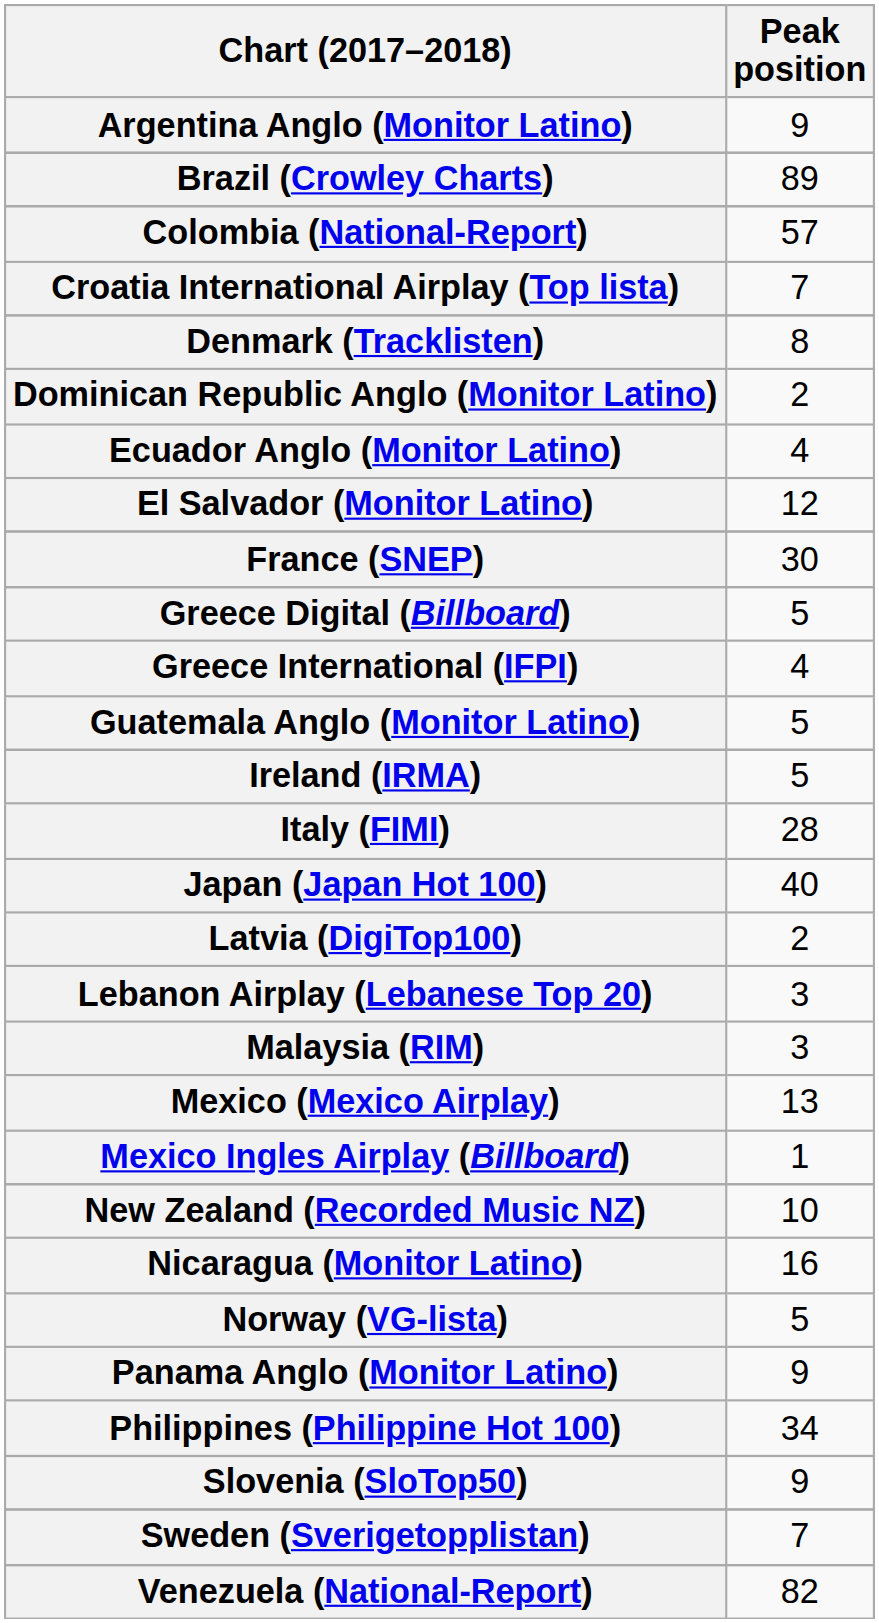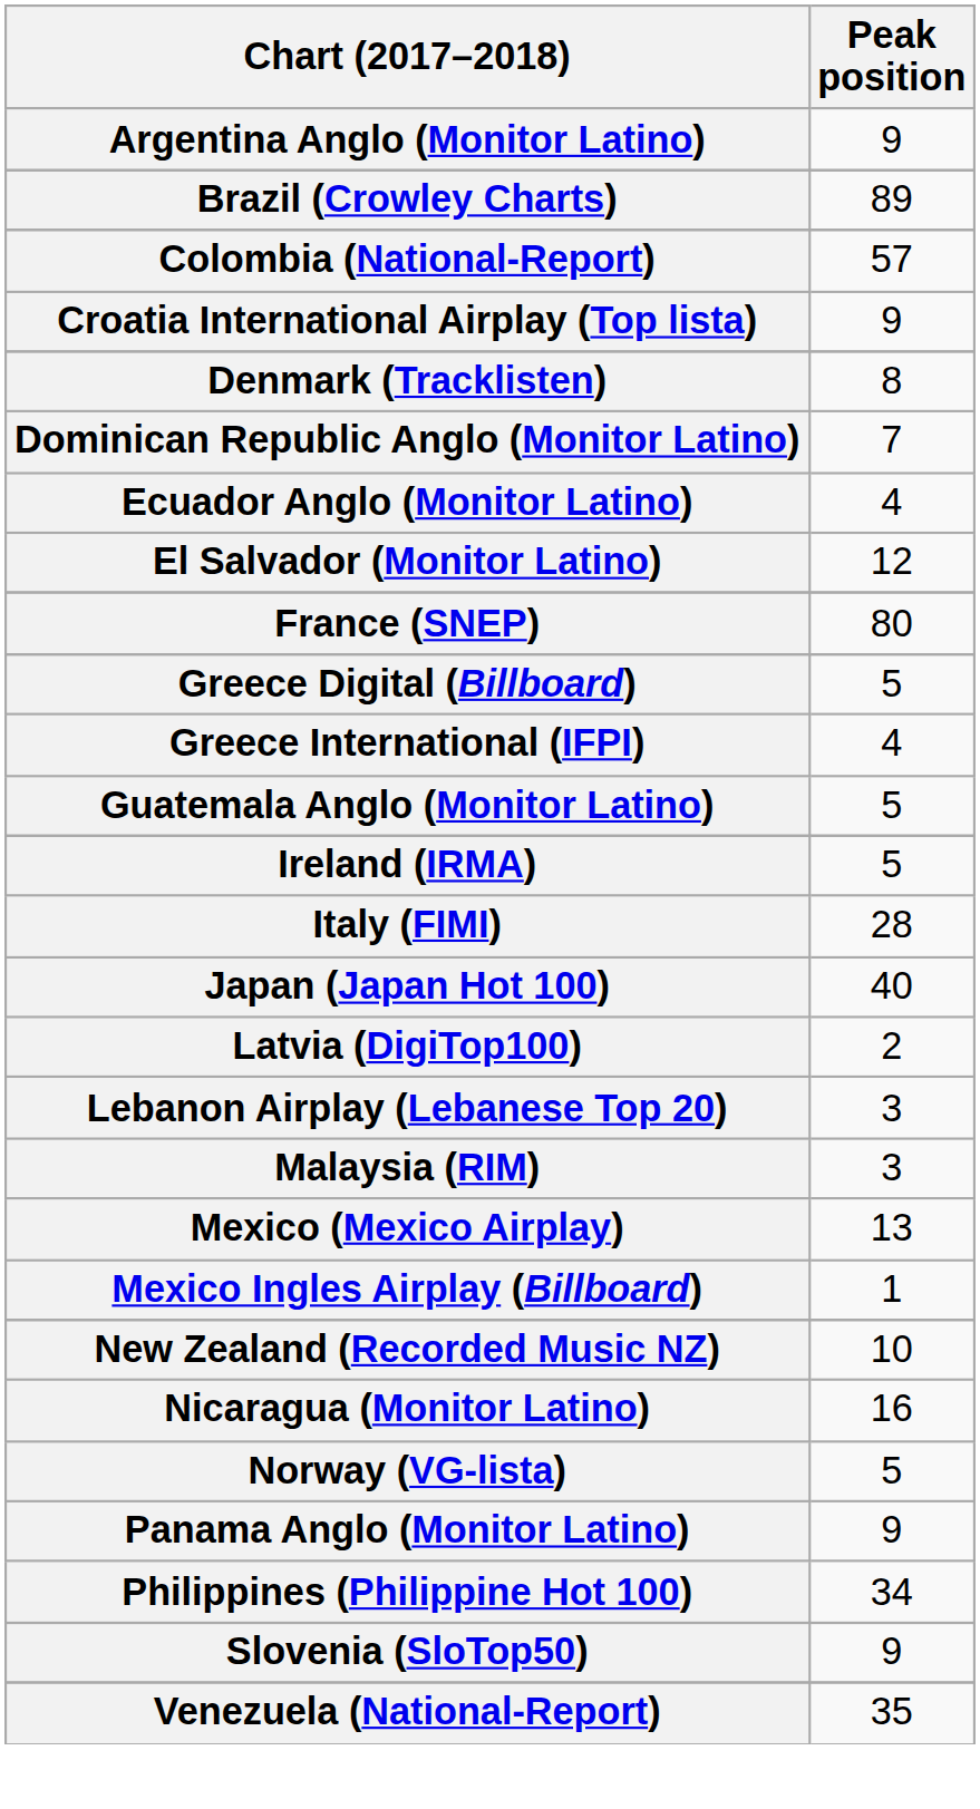 <table class="wikitable sortable plainrowheaders" style="text-align:center">
 <tr>
 <th scope="col">Chart (2017–2018)</th>
 <th scope="col">Peak<br> position</th>
 </tr>
 <tr>
 <th scope="row">Argentina Anglo (<a href='#'>Monitor Latino</a>)</th>
 <td>9</td>
 </tr>
 <tr>
 </tr>
 <tr>
 </tr>
 <tr>
 </tr>
 <tr>
 </tr>
 <tr>
 <th scope="row">Brazil (<a href='#'>Crowley Charts</a>)</th>
 <td>89</td>
 </tr>
 <tr>
 </tr>
 <tr>
 </tr>
 <tr>
 </tr>
 <tr>
 </tr>
 <tr>
 <th scope="row">Colombia (<a href='#'>National-Report</a>)</th>
 <td>57</td>
 </tr>
 <tr>
 <th scope="row">Croatia International Airplay (<a href='#'>Top lista</a>)</th>
-<td>7</td>
+<td>9</td>
 </tr>
 <tr>
 </tr>
 <tr>
 </tr>
 <tr>
 <th scope="row">Denmark (<a href='#'>Tracklisten</a>)</th>
 <td>8</td>
 </tr>
 <tr>
 <th scope="row">Dominican Republic Anglo (<a href='#'>Monitor Latino</a>)</th>
-<td>2</td>
+<td>7</td>
 </tr>
 <tr>
 <th scope="row">Ecuador Anglo (<a href='#'>Monitor Latino</a>)</th>
 <td>4</td>
 </tr>
 <tr>
 <th scope="row">El Salvador (<a href='#'>Monitor Latino</a>)</th>
 <td>12</td>
 </tr>
 <tr>
 </tr>
 <tr>
 <th scope="row">France (<a href='#'>SNEP</a>)</th>
-<td>30</td>
+<td>80</td>
 </tr>
 <tr>
 </tr>
 <tr>
 <th scope="row">Greece Digital (<em><a href='#'>Billboard</a></em>)</th>
 <td>5</td>
 </tr>
 <tr>
 <th scope="row">Greece International (<a href='#'>IFPI</a>)</th>
 <td>4</td>
 </tr>
 <tr>
 <th scope="row">Guatemala Anglo (<a href='#'>Monitor Latino</a>)</th>
 <td>5</td>
 </tr>
 <tr>
 </tr>
 <tr>
 </tr>
 <tr>
 </tr>
 <tr>
 </tr>
 <tr>
 <th scope="row">Ireland (<a href='#'>IRMA</a>)</th>
 <td>5</td>
 </tr>
 <tr>
 <th scope="row">Italy (<a href='#'>FIMI</a>)</th>
 <td>28</td>
 </tr>
 <tr>
 <th scope="row">Japan (<a href='#'>Japan Hot 100</a>)</th>
 <td>40</td>
 </tr>
 <tr>
 <th scope="row">Latvia (<a href='#'>DigiTop100</a>)</th>
 <td>2</td>
 </tr>
 <tr>
 <th scope="row">Lebanon Airplay (<a href='#'>Lebanese Top 20</a>)</th>
 <td>3</td>
 </tr>
 <tr>
 <th scope="row">Malaysia (<a href='#'>RIM</a>)</th>
 <td>3</td>
 </tr>
 <tr>
 <th scope="row">Mexico (<a href='#'>Mexico Airplay</a>)</th>
 <td>13</td>
 </tr>
 <tr>
 <th scope="row"><a href='#'>Mexico Ingles Airplay</a> (<em><a href='#'>Billboard</a></em>)</th>
 <td>1</td>
 </tr>
 <tr>
 </tr>
 <tr>
 </tr>
 <tr>
 <th scope="row">New Zealand (<a href='#'>Recorded Music NZ</a>)</th>
 <td>10</td>
 </tr>
 <tr>
 <th scope="row">Nicaragua (<a href='#'>Monitor Latino</a>)</th>
 <td>16</td>
 </tr>
 <tr>
 <th scope="row">Norway (<a href='#'>VG-lista</a>)</th>
 <td>5</td>
 </tr>
 <tr>
 <th scope="row">Panama Anglo (<a href='#'>Monitor Latino</a>)</th>
 <td>9</td>
 </tr>
 <tr>
 <th scope="row">Philippines (<a href='#'>Philippine Hot 100</a>)</th>
 <td>34</td>
 </tr>
 <tr>
 </tr>
 <tr>
 </tr>
 <tr>
 </tr>
 <tr>
 </tr>
 <tr>
 </tr>
 <tr>
 </tr>
 <tr>
 <th scope="row">Slovenia (<a href='#'>SloTop50</a>)</th>
 <td>9</td>
 </tr>
 <tr>
 </tr>
 <tr>
-<th scope="row">Sweden (<a href='#'>Sverigetopplistan</a>)</th>
-<td>7</td>
-</tr>
-<tr>
 </tr>
 <tr>
 </tr>
 <tr>
 </tr>
 <tr>
 </tr>
 <tr>
 </tr>
 <tr>
 </tr>
 <tr>
 </tr>
 <tr>
 </tr>
 <tr>
 </tr>
 <tr>
 <th scope="row">Venezuela (<a href='#'>National-Report</a>)</th>
-<td>82</td>
+<td>35</td>
 </tr>
 </table>
